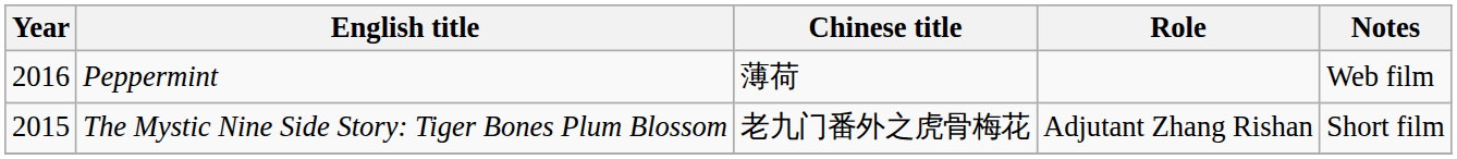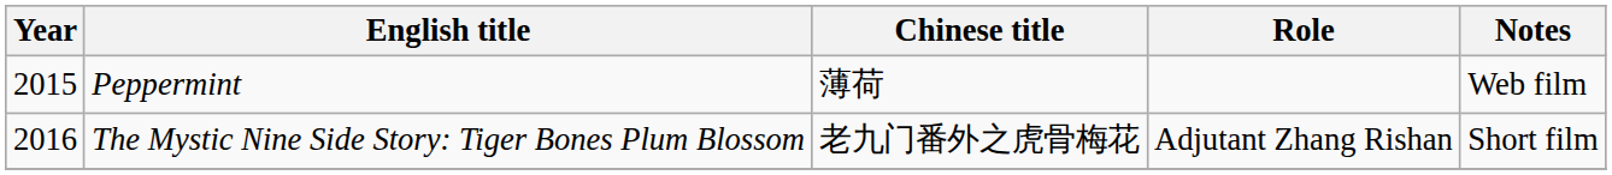 <table class="wikitable">
 <tr>
 <th>Year</th>
 <th>English title</th>
 <th>Chinese title</th>
 <th>Role</th>
 <th>Notes</th>
 </tr>
 <tr>
-<td>2016</td>
+<td>2015</td>
 <td><em>Peppermint</em></td>
 <td>薄荷</td>
 <td></td>
 <td>Web film</td>
 </tr>
 <tr>
-<td>2015</td>
+<td>2016</td>
 <td><em> The Mystic Nine Side Story: Tiger Bones Plum Blossom</em></td>
 <td>老九门番外之虎骨梅花</td>
 <td>Adjutant Zhang Rishan</td>
 <td>Short film</td>
 </tr>
 <tr>
 </tr>
 </table>
